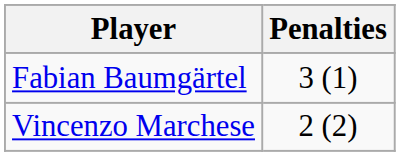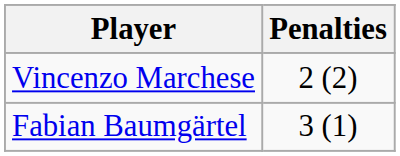 <table class="wikitable">
 <tr>
 <th>Player</th>
 <th>Penalties</th>
 </tr>
 <tr>
+<td> <a href='#'>Vincenzo Marchese</a></td>
+<td align=center>2 (2)</td>
+</tr>
+<tr>
 <td> <a href='#'>Fabian Baumgärtel</a></td>
 <td align=center>3 (1)</td>
 </tr>
-<tr>
-<td> <a href='#'>Vincenzo Marchese</a></td>
-<td align=center>2 (2)</td>
-</tr>
 </table>
